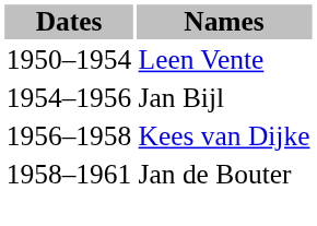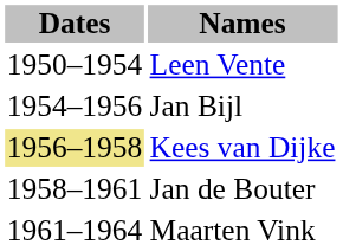 <table class="toccolours">
 <tr>
 <th bgcolor=silver>Dates</th>
 <th bgcolor=silver>Names</th>
 </tr>
 <tr>
 <td>1950–1954</td>
 <td> <a href='#'>Leen Vente</a></td>
 </tr>
 <tr>
 <td>1954–1956</td>
 <td> Jan Bijl</td>
 </tr>
 <tr>
-<td>1956–1958</td>
+<td style="background: khaki;">1956–1958</td>
 <td> <a href='#'>Kees van Dijke</a></td>
 </tr>
 <tr>
 <td>1958–1961</td>
 <td> Jan de Bouter</td>
 </tr>
 <tr>
+<td>1961–1964</td>
+<td> Maarten Vink</td>
+</tr>
+<tr>
 </tr>
 </table>
